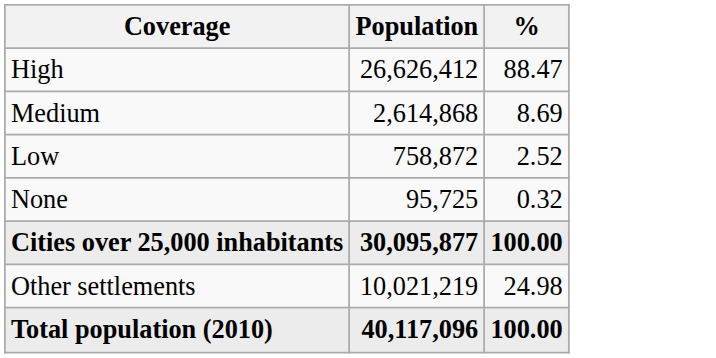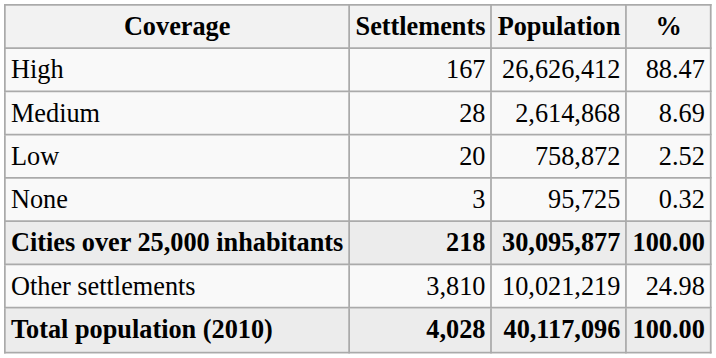 <table class="wikitable" style="font-size: 95%; text-align: right;">
 <tr>
 <th>Coverage</th>
+<th>Settlements</th>
 <th>Population</th>
 <th>%</th>
 </tr>
 <tr>
 <td style="text-align: left;">High</td>
+<td>167</td>
 <td>26,626,412</td>
 <td>88.47</td>
 </tr>
 <tr>
 <td style="text-align: left;">Medium</td>
+<td>28</td>
 <td>2,614,868</td>
 <td>8.69</td>
 </tr>
 <tr>
 <td style="text-align: left;">Low</td>
+<td>20</td>
 <td>758,872</td>
 <td>2.52</td>
 </tr>
 <tr>
 <td style="text-align: left;">None</td>
+<td>3</td>
 <td>95,725</td>
 <td>0.32</td>
 </tr>
 <tr style="font-weight: bold; background: #ececec;">
 <td style="text-align: left;">Cities over 25,000 inhabitants</td>
+<td>218</td>
 <td>30,095,877</td>
 <td>100.00</td>
 </tr>
 <tr>
 <td style="text-align: left;">Other settlements</td>
+<td>3,810</td>
 <td>10,021,219</td>
 <td>24.98</td>
 </tr>
 <tr style="font-weight: bold; background: #ececec;">
 <td style="text-align: left;">Total population (2010)</td>
+<td>4,028</td>
 <td>40,117,096</td>
 <td>100.00</td>
 </tr>
 </table>
